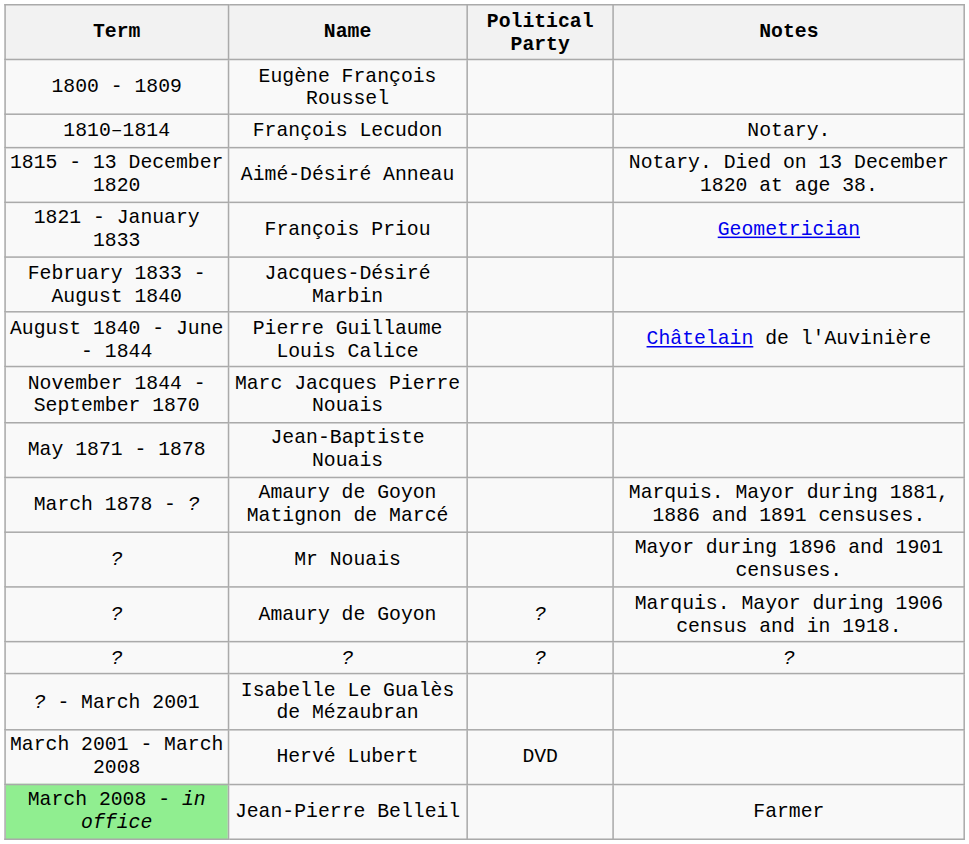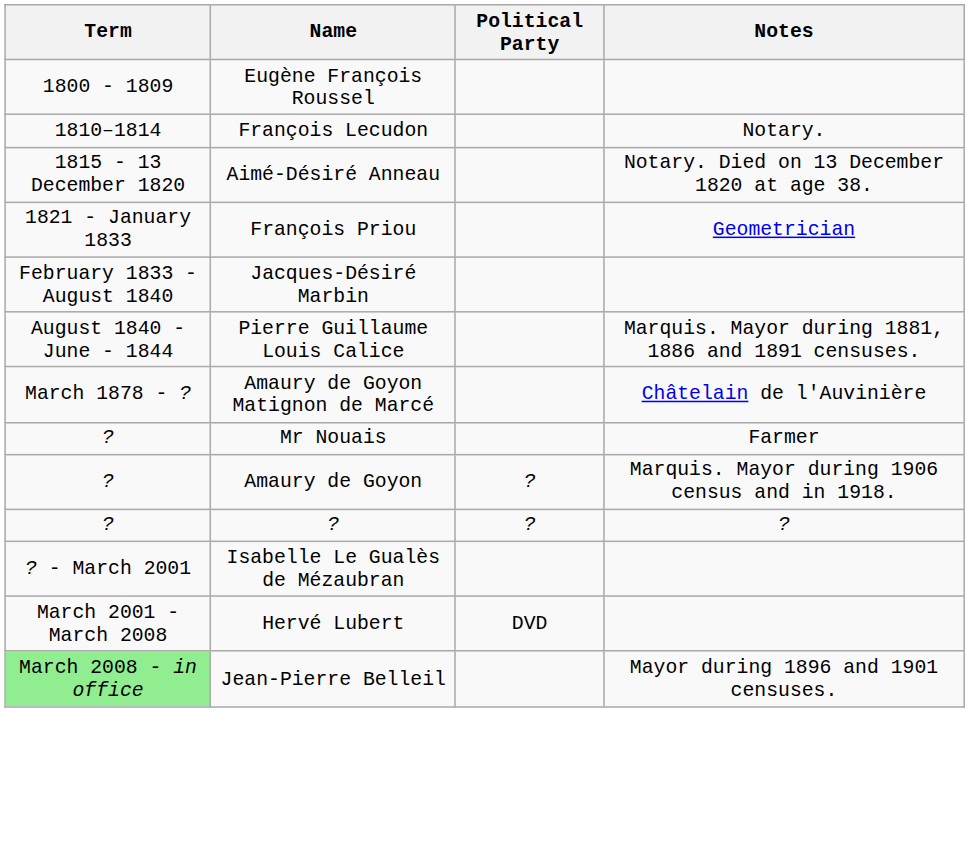 <table class="wikitable" style="margin:1em auto; text-align:center; width:50%;">
 <tr>
 <th scope=col>Term</th>
 <th scope=col>Name</th>
 <th scope=col>Political Party</th>
 <th scope=col>Notes</th>
 </tr>
 <tr>
 <td>1800 - 1809</td>
 <td>Eugène François Roussel</td>
 <td></td>
 <td></td>
 </tr>
 <tr>
 <td>1810–1814</td>
 <td>François Lecudon</td>
 <td></td>
 <td>Notary.</td>
 </tr>
 <tr>
 <td>1815 - 13 December 1820</td>
 <td>Aimé-Désiré Anneau</td>
 <td></td>
 <td>Notary. Died on 13 December 1820 at age 38.</td>
 </tr>
 <tr>
 <td>1821 - January 1833</td>
 <td>François Priou</td>
 <td></td>
 <td><a href='#'>Geometrician</a></td>
 </tr>
 <tr>
 <td>February 1833 - August 1840</td>
 <td>Jacques-Désiré Marbin</td>
 <td></td>
 <td></td>
 </tr>
 <tr>
 <td>August 1840 - June - 1844</td>
 <td>Pierre Guillaume Louis Calice</td>
 <td></td>
-<td><a href='#'>Châtelain</a> de l'Auvinière</td>
-</tr>
-<tr>
-<td>November 1844 - September 1870</td>
-<td>Marc Jacques Pierre Nouais</td>
-<td></td>
-<td></td>
-</tr>
-<tr>
-<td>May 1871 - 1878</td>
-<td>Jean-Baptiste Nouais</td>
-<td></td>
-<td></td>
+<td>Marquis. Mayor during 1881, 1886 and 1891 censuses.</td>
 </tr>
 <tr>
 <td>March 1878 - <em>?</em></td>
 <td>Amaury de Goyon Matignon de Marcé</td>
 <td></td>
-<td>Marquis. Mayor during 1881, 1886 and 1891 censuses.</td>
+<td><a href='#'>Châtelain</a> de l'Auvinière</td>
 </tr>
 <tr>
 <td><em>?</em></td>
 <td>Mr Nouais</td>
 <td></td>
-<td>Mayor during 1896 and 1901 censuses.</td>
+<td>Farmer</td>
 </tr>
 <tr>
 <td><em>?</em></td>
 <td>Amaury de Goyon</td>
 <td><em>?</em></td>
 <td>Marquis. Mayor during 1906 census and in 1918.</td>
 </tr>
 <tr>
 <td><em>?</em></td>
 <td><em>?</em></td>
 <td><em>?</em></td>
 <td><em>?</em></td>
 </tr>
 <tr>
 <td><em>?</em> - March 2001</td>
 <td>Isabelle Le Gualès de Mézaubran</td>
 <td></td>
 <td></td>
 </tr>
 <tr>
 <td>March 2001 - March 2008</td>
 <td>Hervé Lubert</td>
 <td>DVD</td>
 <td></td>
 </tr>
 <tr>
 <td style="background: lightgreen;">March 2008 - <em>in office</em></td>
 <td>Jean-Pierre Belleil</td>
 <td></td>
-<td>Farmer</td>
+<td>Mayor during 1896 and 1901 censuses.</td>
 </tr>
 </table>
